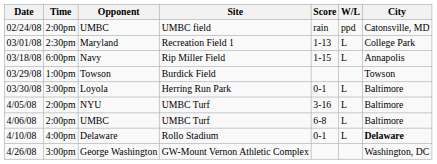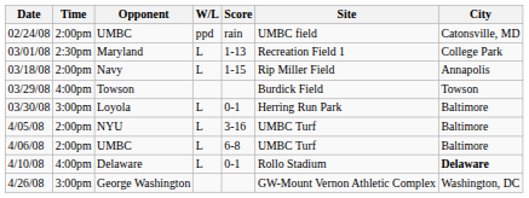 <table class="wikitable">
 <tr>
 <th>Date</th>
 <th>Time</th>
 <th>Opponent</th>
+<th>W/L</th>
+<th>Score</th>
 <th>Site</th>
-<th>Score</th>
-<th>W/L</th>
 <th>City</th>
 </tr>
 <tr>
 <td>02/24/08</td>
 <td>2:00pm</td>
 <td>UMBC</td>
+<td>ppd</td>
+<td>rain</td>
 <td>UMBC field</td>
-<td>rain</td>
-<td>ppd</td>
 <td>Catonsville, MD</td>
 </tr>
 <tr>
 <td>03/01/08</td>
 <td>2:30pm</td>
 <td>Maryland</td>
+<td>L</td>
+<td>1-13</td>
 <td>Recreation Field 1</td>
-<td>1-13</td>
-<td>L</td>
 <td>College Park</td>
 </tr>
 <tr>
 <td>03/18/08</td>
-<td>6:00pm</td>
+<td>2:00pm</td>
 <td>Navy</td>
+<td>L</td>
+<td>1-15</td>
 <td>Rip Miller Field</td>
-<td>1-15</td>
-<td>L</td>
 <td>Annapolis</td>
 </tr>
 <tr>
 <td>03/29/08</td>
-<td>1:00pm</td>
+<td>4:00pm</td>
 <td>Towson</td>
-<td>Burdick Field</td>
 <td></td>
 <td></td>
+<td>Burdick Field</td>
 <td>Towson</td>
 </tr>
 <tr>
 <td>03/30/08</td>
 <td>3:00pm</td>
 <td>Loyola</td>
+<td>L</td>
+<td>0-1</td>
 <td>Herring Run Park</td>
-<td>0-1</td>
-<td>L</td>
 <td>Baltimore</td>
 </tr>
 <tr>
 <td>4/05/08</td>
 <td>2:00pm</td>
 <td>NYU</td>
+<td>L</td>
+<td>3-16</td>
 <td>UMBC Turf</td>
-<td>3-16</td>
-<td>L</td>
 <td>Baltimore</td>
 </tr>
 <tr>
 <td>4/06/08</td>
 <td>2:00pm</td>
 <td>UMBC</td>
+<td>L</td>
+<td>6-8</td>
 <td>UMBC Turf</td>
-<td>6-8</td>
-<td>L</td>
 <td>Baltimore</td>
 </tr>
 <tr>
 <td>4/10/08</td>
 <td>4:00pm</td>
 <td>Delaware</td>
+<td>L</td>
+<td>0-1</td>
 <td>Rollo Stadium</td>
-<td>0-1</td>
-<td>L</td>
 <td><strong>Delaware</strong></td>
 </tr>
 <tr>
 <td>4/26/08</td>
 <td>3:00pm</td>
 <td>George Washington</td>
-<td>GW-Mount Vernon Athletic Complex</td>
 <td></td>
 <td></td>
+<td>GW-Mount Vernon Athletic Complex</td>
 <td>Washington, DC</td>
 </tr>
 </table>
